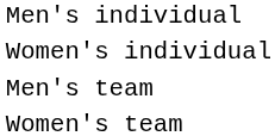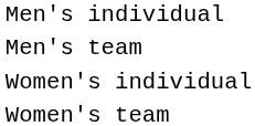 <table>
 <tr>
 <td>Men's individual</td>
 <td></td>
 <td></td>
 <td></td>
 </tr>
 <tr>
-<td>Women's individual</td>
-<td> <br> </td>
+<td>Men's team</td>
+<td></td>
 <td></td>
 <td></td>
 </tr>
 <tr>
-<td>Men's team</td>
-<td></td>
+<td>Women's individual</td>
+<td> <br> </td>
 <td></td>
 <td></td>
 </tr>
 <tr>
 <td>Women's team</td>
 <td></td>
 <td></td>
 <td></td>
 </tr>
 <tr>
 </tr>
 </table>
